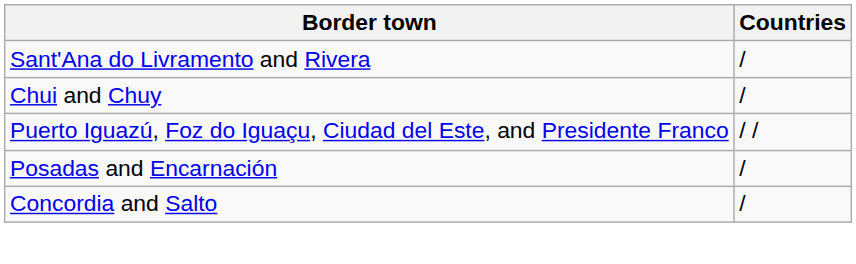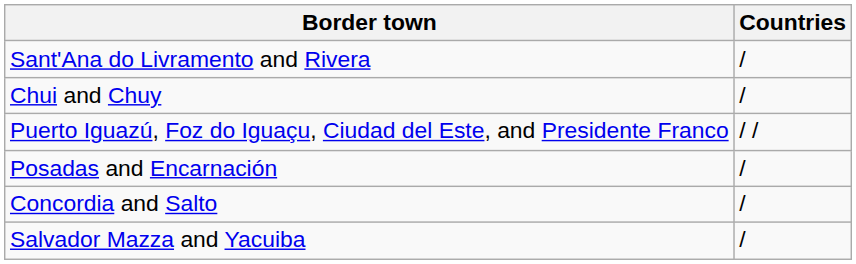 <table class="wikitable sortable">
 <tr>
 <th>Border town</th>
 <th>Countries</th>
 </tr>
 <tr>
 <td><a href='#'>Sant'Ana do Livramento</a> and <a href='#'>Rivera</a></td>
 <td> / </td>
 </tr>
 <tr>
 <td><a href='#'>Chui</a> and <a href='#'>Chuy</a></td>
 <td> / </td>
 </tr>
 <tr>
 <td><a href='#'>Puerto Iguazú</a>, <a href='#'>Foz do Iguaçu</a>, <a href='#'>Ciudad del Este</a>, and <a href='#'>Presidente Franco</a></td>
 <td> /  / </td>
 </tr>
 <tr>
 <td><a href='#'>Posadas</a> and <a href='#'>Encarnación</a></td>
 <td> / </td>
 </tr>
 <tr>
 <td><a href='#'>Concordia</a> and <a href='#'>Salto</a></td>
 <td> / </td>
 </tr>
+<tr>
+<td><a href='#'>Salvador Mazza</a> and <a href='#'>Yacuiba</a></td>
+<td> / </td>
+</tr>
 </table>
